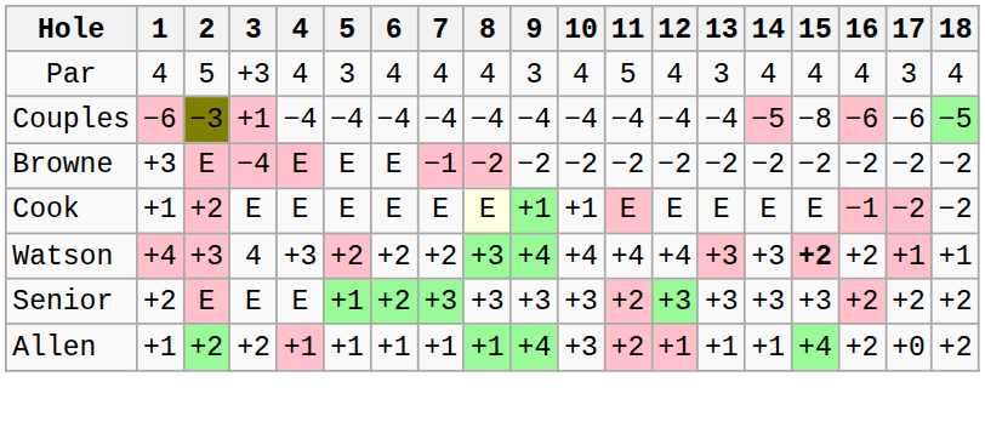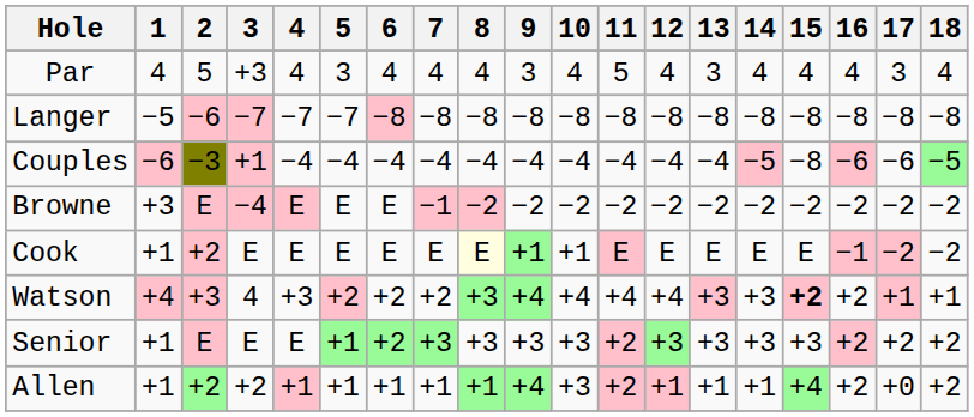 <table class="wikitable" style="text-align:center">
 <tr>
 <th>Hole</th>
 <th>1</th>
 <th>2</th>
 <th>3</th>
 <th>4</th>
 <th>5</th>
 <th>6</th>
 <th>7</th>
 <th>8</th>
 <th>9</th>
 <th>10</th>
 <th>11</th>
 <th>12</th>
 <th>13</th>
 <th>14</th>
 <th>15</th>
 <th>16</th>
 <th>17</th>
 <th>18</th>
 </tr>
 <tr>
 <td>Par</td>
 <td>4</td>
 <td>5</td>
 <td>+3</td>
 <td>4</td>
 <td>3</td>
 <td>4</td>
 <td>4</td>
 <td>4</td>
 <td>3</td>
 <td>4</td>
 <td>5</td>
 <td>4</td>
 <td>3</td>
 <td>4</td>
 <td>4</td>
 <td>4</td>
 <td>3</td>
 <td>4</td>
+</tr>
+<tr>
+<td align=left> Langer</td>
+<td>−5</td>
+<td style="background: Pink;">−6</td>
+<td style="background: Pink;">−7</td>
+<td>−7</td>
+<td>−7</td>
+<td style="background: Pink;">−8</td>
+<td>−8</td>
+<td>−8</td>
+<td>−8</td>
+<td>−8</td>
+<td>−8</td>
+<td>−8</td>
+<td>−8</td>
+<td>−8</td>
+<td>−8</td>
+<td>−8</td>
+<td>−8</td>
+<td>−8</td>
 </tr>
 <tr>
 <td align=left> Couples</td>
 <td style="background: Pink;">−6</td>
 <td style="background: Olive;">−3</td>
 <td style="background: Pink;">+1</td>
 <td>−4</td>
 <td>−4</td>
 <td>−4</td>
 <td>−4</td>
 <td>−4</td>
 <td>−4</td>
 <td>−4</td>
 <td>−4</td>
 <td>−4</td>
 <td>−4</td>
 <td style="background: Pink;">−5</td>
 <td>−8</td>
 <td style="background: Pink;">−6</td>
 <td>−6</td>
 <td style="background: PaleGreen;">−5</td>
 </tr>
 <tr>
 <td align=left> Browne</td>
 <td>+3</td>
 <td style="background: Pink;">E</td>
 <td style="background: Pink;">−4</td>
 <td style="background: Pink;">E</td>
 <td>E</td>
 <td>E</td>
 <td style="background: Pink;">−1</td>
 <td style="background: Pink;">−2</td>
 <td>−2</td>
 <td>−2</td>
 <td>−2</td>
 <td>−2</td>
 <td>−2</td>
 <td>−2</td>
 <td>−2</td>
 <td>−2</td>
 <td>−2</td>
 <td>−2</td>
 </tr>
 <tr>
 <td align=left> Cook</td>
 <td>+1</td>
 <td style="background: Pink;">+2</td>
 <td>E</td>
 <td>E</td>
 <td>E</td>
 <td>E</td>
 <td>E</td>
 <td style="background: lightyellow;">E</td>
 <td style="background: PaleGreen;">+1</td>
 <td>+1</td>
 <td style="background: Pink;">E</td>
 <td>E</td>
 <td>E</td>
 <td>E</td>
 <td>E</td>
 <td style="background: Pink;">−1</td>
 <td style="background: Pink;">−2</td>
 <td>−2</td>
 </tr>
 <tr>
 <td align=left> Watson</td>
 <td style="background: Pink;">+4</td>
 <td style="background: Pink;">+3</td>
 <td>4</td>
 <td>+3</td>
 <td style="background: Pink;">+2</td>
 <td>+2</td>
 <td>+2</td>
 <td style="background: PaleGreen;">+3</td>
 <td style="background: PaleGreen;">+4</td>
 <td>+4</td>
 <td>+4</td>
 <td>+4</td>
 <td style="background: Pink;">+3</td>
 <td>+3</td>
 <td style="background: Pink;"><strong>+2</strong></td>
 <td>+2</td>
 <td style="background: Pink;">+1</td>
 <td>+1</td>
 </tr>
 <tr>
 <td align=left> Senior</td>
-<td>+2</td>
+<td>+1</td>
 <td style="background: Pink;">E</td>
 <td>E</td>
 <td>E</td>
 <td style="background: PaleGreen;">+1</td>
 <td style="background: PaleGreen;">+2</td>
 <td style="background: PaleGreen;">+3</td>
 <td>+3</td>
 <td>+3</td>
 <td>+3</td>
 <td style="background: Pink;">+2</td>
 <td style="background: PaleGreen;">+3</td>
 <td>+3</td>
 <td>+3</td>
 <td>+3</td>
 <td style="background: Pink;">+2</td>
 <td>+2</td>
 <td>+2</td>
 </tr>
 <tr>
 <td align=left> Allen</td>
 <td>+1</td>
 <td style="background: PaleGreen;">+2</td>
 <td>+2</td>
 <td style="background: Pink;">+1</td>
 <td>+1</td>
 <td>+1</td>
 <td>+1</td>
 <td style="background: PaleGreen;">+1</td>
 <td style="background: PaleGreen;">+4</td>
 <td>+3</td>
 <td style="background: Pink;">+2</td>
 <td style="background: Pink;">+1</td>
 <td>+1</td>
 <td>+1</td>
 <td style="background: PaleGreen;">+4</td>
 <td>+2</td>
 <td>+0</td>
 <td>+2</td>
 </tr>
 </table>
